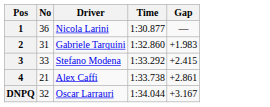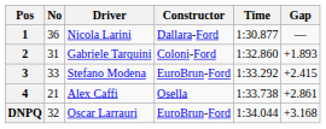 <table class="wikitable sortable" style="font-size: 95%;">
 <tr>
 <th>Pos</th>
 <th>No</th>
 <th>Driver</th>
+<th>Constructor</th>
 <th>Time</th>
 <th>Gap</th>
 </tr>
 <tr>
 <th>1</th>
 <td>36</td>
 <td> <a href='#'>Nicola Larini</a></td>
+<td><a href='#'>Dallara</a>-<a href='#'>Ford</a></td>
 <td>1:30.877</td>
 <td align="center">—</td>
 </tr>
 <tr>
 <th>2</th>
 <td>31</td>
 <td> <a href='#'>Gabriele Tarquini</a></td>
+<td><a href='#'>Coloni</a>-<a href='#'>Ford</a></td>
 <td>1:32.860</td>
-<td>+1.983</td>
+<td>+1.893</td>
 </tr>
 <tr>
 <th>3</th>
 <td>33</td>
 <td> <a href='#'>Stefano Modena</a></td>
+<td><a href='#'>EuroBrun</a>-<a href='#'>Ford</a></td>
 <td>1:33.292</td>
 <td>+2.415</td>
 </tr>
 <tr>
 <th>4</th>
 <td>21</td>
 <td> <a href='#'>Alex Caffi</a></td>
+<td><a href='#'>Osella</a></td>
 <td>1:33.738</td>
 <td>+2.861</td>
 </tr>
 <tr>
 <th>DNPQ</th>
 <td>32</td>
 <td> <a href='#'>Oscar Larrauri</a></td>
+<td><a href='#'>EuroBrun</a>-<a href='#'>Ford</a></td>
 <td>1:34.044</td>
-<td>+3.167</td>
+<td>+3.168</td>
 </tr>
 </table>
